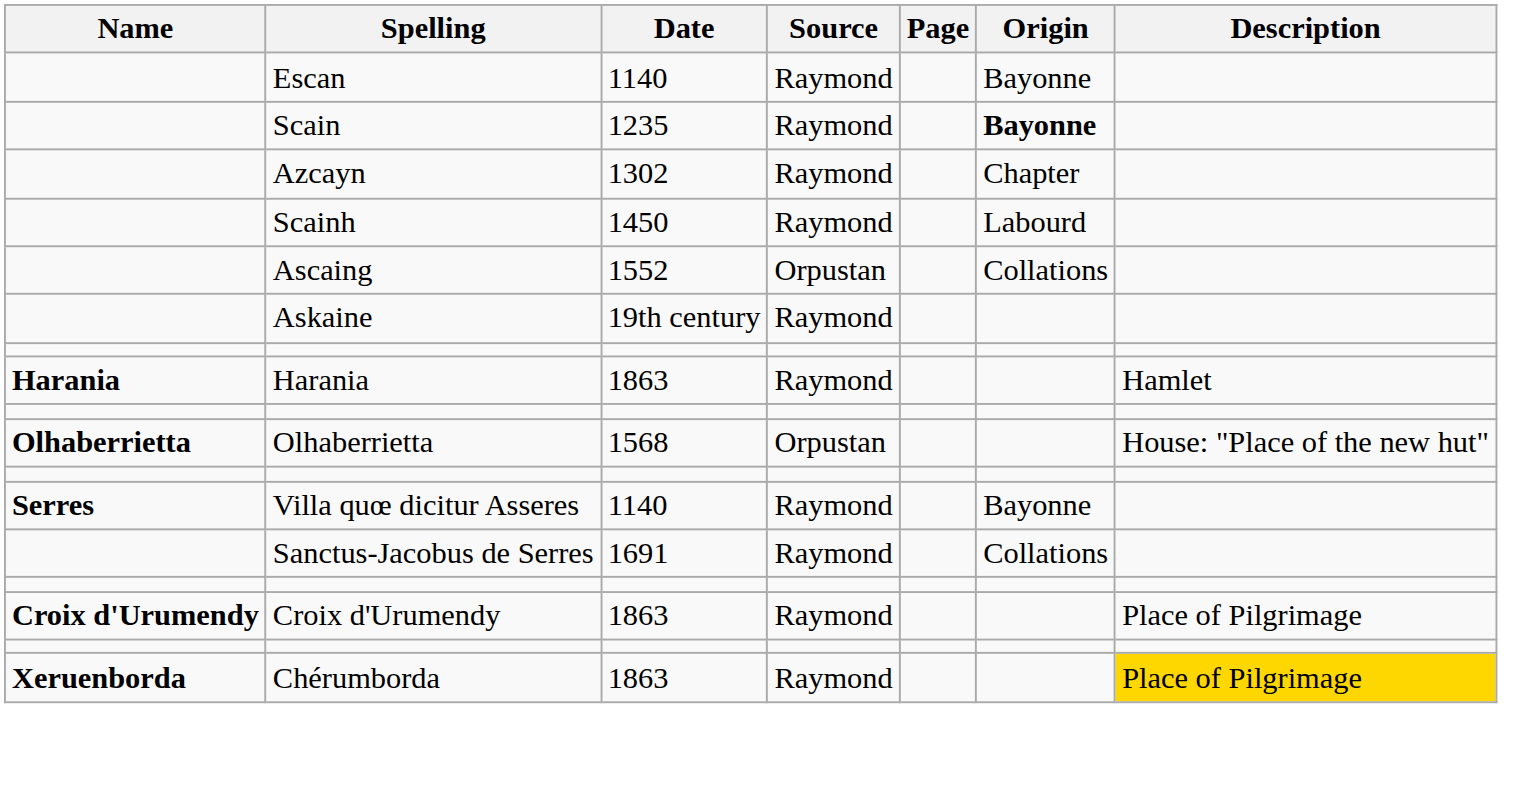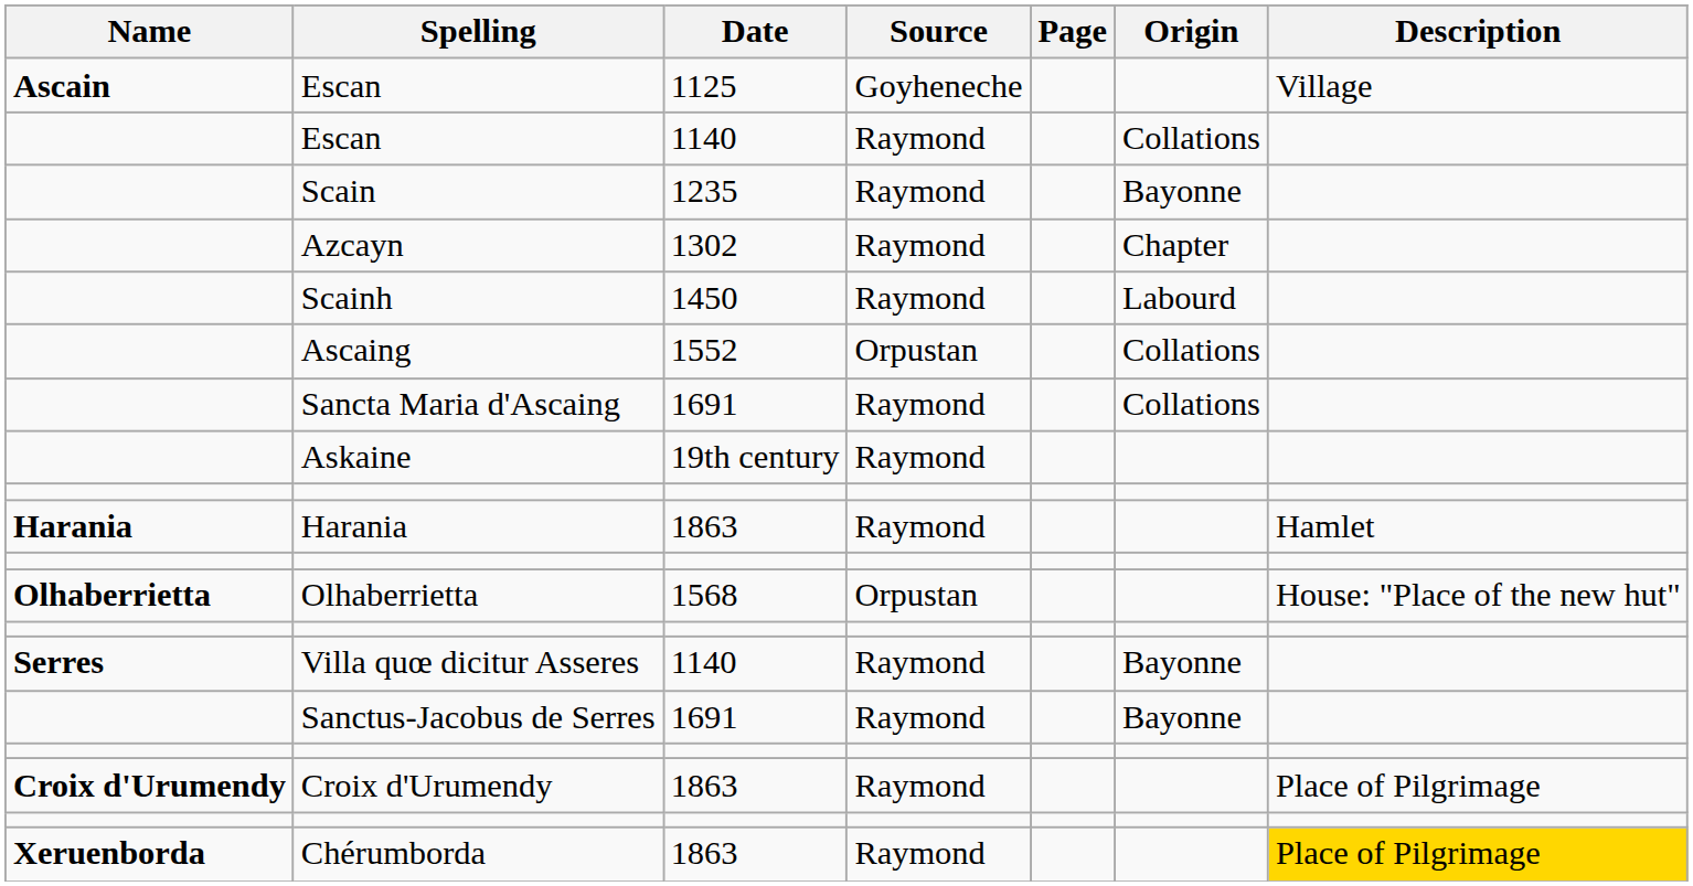 <table class="wikitable">
 <tr>
 <th>Name</th>
 <th>Spelling</th>
 <th>Date</th>
 <th>Source</th>
 <th>Page</th>
 <th>Origin</th>
 <th>Description</th>
 </tr>
 <tr>
+<td><strong>Ascain</strong></td>
+<td>Escan</td>
+<td>1125</td>
+<td>Goyheneche</td>
+<td></td>
+<td></td>
+<td>Village</td>
+</tr>
+<tr>
 <td></td>
 <td>Escan</td>
 <td>1140</td>
 <td>Raymond</td>
 <td></td>
-<td>Bayonne</td>
+<td>Collations</td>
 <td></td>
 </tr>
 <tr>
 <td></td>
 <td>Scain</td>
 <td>1235</td>
 <td>Raymond</td>
 <td></td>
-<td><strong>Bayonne</strong></td>
+<td>Bayonne</td>
 <td></td>
 </tr>
 <tr>
 <td></td>
 <td>Azcayn</td>
 <td>1302</td>
 <td>Raymond</td>
 <td></td>
 <td>Chapter</td>
 <td></td>
 </tr>
 <tr>
 <td></td>
 <td>Scainh</td>
 <td>1450</td>
 <td>Raymond</td>
 <td></td>
 <td>Labourd</td>
 <td></td>
 </tr>
 <tr>
 <td></td>
 <td>Ascaing</td>
 <td>1552</td>
 <td>Orpustan</td>
+<td></td>
+<td>Collations</td>
+<td></td>
+</tr>
+<tr>
+<td></td>
+<td>Sancta Maria d'Ascaing</td>
+<td>1691</td>
+<td>Raymond</td>
 <td></td>
 <td>Collations</td>
 <td></td>
 </tr>
 <tr>
 <td></td>
 <td>Askaine</td>
 <td>19th century</td>
 <td>Raymond</td>
 <td></td>
 <td></td>
 <td></td>
 </tr>
 <tr>
 <td></td>
 <td></td>
 <td></td>
 <td></td>
 <td></td>
 <td></td>
 <td></td>
 </tr>
 <tr>
 <td><strong>Harania</strong></td>
 <td>Harania</td>
 <td>1863</td>
 <td>Raymond</td>
 <td></td>
 <td></td>
 <td>Hamlet</td>
 </tr>
 <tr>
 <td></td>
 <td></td>
 <td></td>
 <td></td>
 <td></td>
 <td></td>
 <td></td>
 </tr>
 <tr>
 <td><strong>Olhaberrietta</strong></td>
 <td>Olhaberrietta</td>
 <td>1568</td>
 <td>Orpustan</td>
 <td></td>
 <td></td>
 <td>House: "Place of the new hut"</td>
 </tr>
 <tr>
 <td></td>
 <td></td>
 <td></td>
 <td></td>
 <td></td>
 <td></td>
 <td></td>
 </tr>
 <tr>
 <td><strong>Serres</strong></td>
 <td>Villa quœ dicitur Asseres</td>
 <td>1140</td>
 <td>Raymond</td>
 <td></td>
 <td>Bayonne</td>
 <td></td>
 </tr>
 <tr>
 <td></td>
 <td>Sanctus-Jacobus de Serres</td>
 <td>1691</td>
 <td>Raymond</td>
 <td></td>
-<td>Collations</td>
+<td>Bayonne</td>
 <td></td>
 </tr>
 <tr>
 <td></td>
 <td></td>
 <td></td>
 <td></td>
 <td></td>
 <td></td>
 <td></td>
 </tr>
 <tr>
 <td><strong>Croix d'Urumendy</strong></td>
 <td>Croix d'Urumendy</td>
 <td>1863</td>
 <td>Raymond</td>
 <td></td>
 <td></td>
 <td>Place of Pilgrimage</td>
 </tr>
 <tr>
 <td></td>
 <td></td>
 <td></td>
 <td></td>
 <td></td>
 <td></td>
 <td></td>
 </tr>
 <tr>
 <td><strong>Xeruenborda</strong></td>
 <td>Chérumborda</td>
 <td>1863</td>
 <td>Raymond</td>
 <td></td>
 <td></td>
 <td style="background: gold;">Place of Pilgrimage</td>
 </tr>
 </table>
